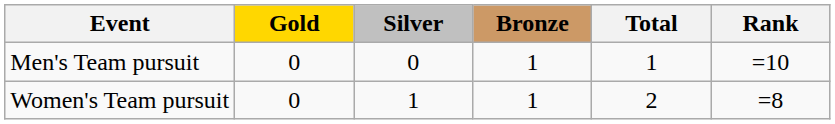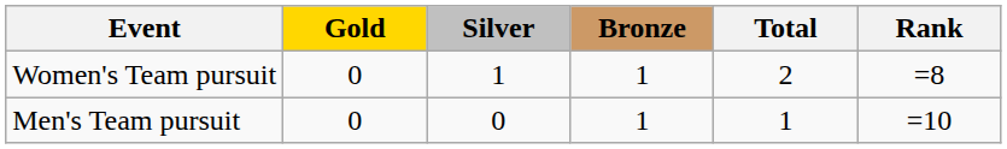 <table class="wikitable sortable" border="1" style="text-align:center; font-size:100%;">
 <tr>
 <th style="width:15:em;">Event</th>
 <td style="background:gold; width:4.5em; font-weight:bold;">Gold</td>
 <td style="background:silver; width:4.5em; font-weight:bold;">Silver</td>
 <td style="background:#cc9966; width:4.5em; font-weight:bold;">Bronze</td>
 <th style="width:4.5em;">Total</th>
 <th style="width:4.5em;">Rank</th>
 </tr>
 <tr>
+<td align=left>Women's Team pursuit</td>
+<td>0</td>
+<td>1</td>
+<td>1</td>
+<td>2</td>
+<td>=8</td>
+</tr>
+<tr>
 <td align=left>Men's Team pursuit</td>
 <td>0</td>
 <td>0</td>
 <td>1</td>
 <td>1</td>
 <td>=10</td>
 </tr>
-<tr>
-<td align=left>Women's Team pursuit</td>
-<td>0</td>
-<td>1</td>
-<td>1</td>
-<td>2</td>
-<td>=8</td>
-</tr>
 </table>
